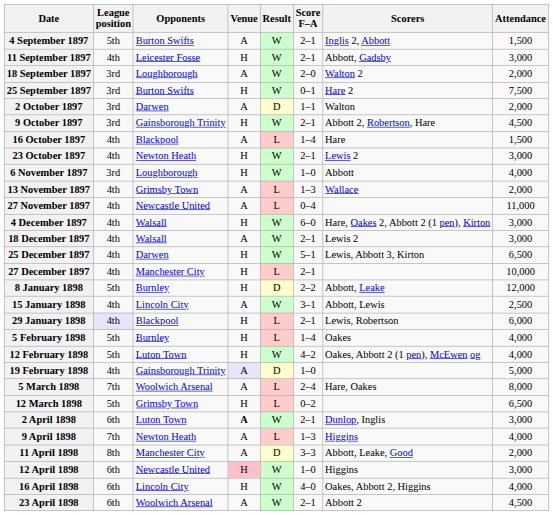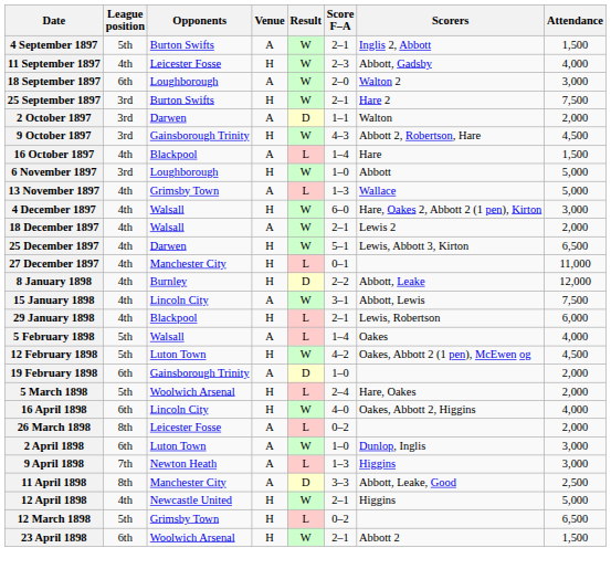 <table class="wikitable plainrowheaders sortable" style="text-align:center">
 <tr>
 <th scope=col>Date</th>
 <th scope=col data-sort-type=number>League<br>position</th>
 <th scope=col>Opponents</th>
 <th scope=col>Venue</th>
 <th scope=col>Result</th>
 <th scope=col>Score<br>F–A</th>
 <th scope=col class="unsortable">Scorers</th>
 <th scope=col>Attendance</th>
 </tr>
 <tr>
 <th scope=row>4 September 1897</th>
 <td>5th</td>
 <td style=text-align:left><a href='#'>Burton Swifts</a></td>
 <td>A</td>
 <td style=background:#cfc>W</td>
 <td>2–1</td>
 <td style=text-align:left><a href='#'>Inglis</a> 2, <a href='#'>Abbott</a></td>
 <td>1,500</td>
 </tr>
 <tr>
 <th scope=row>11 September 1897</th>
 <td>4th</td>
 <td style=text-align:left><a href='#'>Leicester Fosse</a></td>
 <td>H</td>
 <td style=background:#cfc>W</td>
-<td>2–1</td>
+<td>2–3</td>
 <td style=text-align:left>Abbott, <a href='#'>Gadsby</a></td>
-<td>3,000</td>
+<td>4,000</td>
 </tr>
 <tr>
 <th scope=row>18 September 1897</th>
-<td>3rd</td>
+<td>6th</td>
 <td style=text-align:left><a href='#'>Loughborough</a></td>
 <td>A</td>
 <td style=background:#cfc>W</td>
 <td>2–0</td>
 <td style=text-align:left><a href='#'>Walton</a> 2</td>
-<td>2,000</td>
+<td>3,000</td>
 </tr>
 <tr>
 <th scope=row>25 September 1897</th>
 <td>3rd</td>
 <td style=text-align:left><a href='#'>Burton Swifts</a></td>
 <td>H</td>
 <td style=background:#cfc>W</td>
-<td>0–1</td>
+<td>2–1</td>
 <td style=text-align:left><a href='#'>Hare</a> 2</td>
 <td>7,500</td>
 </tr>
 <tr>
 <th scope=row>2 October 1897</th>
 <td>3rd</td>
 <td style=text-align:left><a href='#'>Darwen</a></td>
 <td>A</td>
 <td style=background:#ffc>D</td>
 <td>1–1</td>
 <td style=text-align:left>Walton</td>
 <td>2,000</td>
 </tr>
 <tr>
 <th scope=row>9 October 1897</th>
 <td>3rd</td>
 <td style=text-align:left><a href='#'>Gainsborough Trinity</a></td>
 <td>H</td>
 <td style=background:#cfc>W</td>
-<td>2–1</td>
+<td>4–3</td>
 <td style=text-align:left>Abbott 2, <a href='#'>Robertson</a>, Hare</td>
 <td>4,500</td>
 </tr>
 <tr>
 <th scope=row>16 October 1897</th>
 <td>4th</td>
 <td style=text-align:left><a href='#'>Blackpool</a></td>
 <td>A</td>
 <td style=background:#fcc>L</td>
 <td>1–4</td>
 <td style=text-align:left>Hare</td>
 <td>1,500</td>
 </tr>
 <tr>
-<th scope=row>23 October 1897</th>
-<td>4th</td>
-<td style=text-align:left><a href='#'>Newton Heath</a></td>
-<td>H</td>
-<td style=background:#cfc>W</td>
-<td>2–1</td>
-<td style=text-align:left><a href='#'>Lewis</a> 2</td>
-<td>3,000</td>
-</tr>
-<tr>
 <th scope=row>6 November 1897</th>
 <td>3rd</td>
 <td style=text-align:left><a href='#'>Loughborough</a></td>
 <td>H</td>
 <td style=background:#cfc>W</td>
 <td>1–0</td>
 <td style=text-align:left>Abbott</td>
-<td>4,000</td>
+<td>5,000</td>
 </tr>
 <tr>
 <th scope=row>13 November 1897</th>
 <td>4th</td>
 <td style=text-align:left><a href='#'>Grimsby Town</a></td>
 <td>A</td>
 <td style=background:#fcc>L</td>
 <td>1–3</td>
 <td style=text-align:left><a href='#'>Wallace</a></td>
-<td>2,000</td>
-</tr>
-<tr>
-<th scope=row>27 November 1897</th>
-<td>4th</td>
-<td style=text-align:left><a href='#'>Newcastle United</a></td>
-<td>A</td>
-<td style=background:#fcc>L</td>
-<td>0–4</td>
-<td></td>
-<td>11,000</td>
+<td>5,000</td>
 </tr>
 <tr>
 <th scope=row>4 December 1897</th>
 <td>4th</td>
 <td style=text-align:left><a href='#'>Walsall</a></td>
 <td>H</td>
 <td style=background:#cfc>W</td>
 <td>6–0</td>
 <td style=text-align:left>Hare, <a href='#'>Oakes</a> 2, Abbott 2 (1 <a href='#'>pen</a>), <a href='#'>Kirton</a></td>
 <td>3,000</td>
 </tr>
 <tr>
 <th scope=row>18 December 1897</th>
 <td>4th</td>
 <td style=text-align:left><a href='#'>Walsall</a></td>
 <td>A</td>
 <td style=background:#cfc>W</td>
 <td>2–1</td>
 <td style=text-align:left>Lewis 2</td>
-<td>3,000</td>
+<td>2,000</td>
 </tr>
 <tr>
 <th scope=row>25 December 1897</th>
 <td>4th</td>
 <td style=text-align:left><a href='#'>Darwen</a></td>
 <td>H</td>
 <td style=background:#cfc>W</td>
 <td>5–1</td>
 <td style=text-align:left>Lewis, Abbott 3, Kirton</td>
 <td>6,500</td>
 </tr>
 <tr>
 <th scope=row>27 December 1897</th>
 <td>4th</td>
 <td style=text-align:left><a href='#'>Manchester City</a></td>
 <td>H</td>
 <td style=background:#fcc>L</td>
-<td>2–1</td>
+<td>0–1</td>
 <td></td>
-<td>10,000</td>
+<td>11,000</td>
 </tr>
 <tr>
 <th scope=row>8 January 1898</th>
-<td>5th</td>
+<td>4th</td>
 <td style=text-align:left><a href='#'>Burnley</a></td>
 <td>H</td>
 <td style=background:#ffc>D</td>
 <td>2–2</td>
 <td style=text-align:left>Abbott, <a href='#'>Leake</a></td>
 <td>12,000</td>
 </tr>
 <tr>
 <th scope=row>15 January 1898</th>
 <td>4th</td>
 <td style=text-align:left><a href='#'>Lincoln City</a></td>
 <td>A</td>
 <td style=background:#cfc>W</td>
 <td>3–1</td>
 <td style=text-align:left>Abbott, Lewis</td>
-<td>2,500</td>
+<td>7,500</td>
 </tr>
 <tr>
 <th scope=row>29 January 1898</th>
-<td style="background: lavender;">4th</td>
+<td>4th</td>
 <td style=text-align:left><a href='#'>Blackpool</a></td>
 <td>H</td>
 <td style=background:#fcc>L</td>
 <td>2–1</td>
 <td style=text-align:left>Lewis, Robertson</td>
 <td>6,000</td>
 </tr>
 <tr>
 <th scope=row>5 February 1898</th>
 <td>5th</td>
-<td style=text-align:left><a href='#'>Burnley</a></td>
-<td>H</td>
+<td style=text-align:left><a href='#'>Walsall</a></td>
+<td>A</td>
 <td style=background:#fcc>L</td>
 <td>1–4</td>
 <td style=text-align:left>Oakes</td>
 <td>4,000</td>
 </tr>
 <tr>
 <th scope=row>12 February 1898</th>
 <td>5th</td>
 <td style=text-align:left><a href='#'>Luton Town</a></td>
 <td>H</td>
 <td style=background:#cfc>W</td>
 <td>4–2</td>
 <td style=text-align:left>Oakes, Abbott 2 (1 <a href='#'>pen</a>), <a href='#'>McEwen</a> <a href='#'>og</a></td>
+<td>4,500</td>
+</tr>
+<tr>
+<th scope=row>19 February 1898</th>
+<td>6th</td>
+<td style=text-align:left><a href='#'>Gainsborough Trinity</a></td>
+<td>A</td>
+<td style=background:#ffc>D</td>
+<td>1–0</td>
+<td></td>
+<td>2,000</td>
+</tr>
+<tr>
+<th scope=row>5 March 1898</th>
+<td>5th</td>
+<td style=text-align:left><a href='#'>Woolwich Arsenal</a></td>
+<td>H</td>
+<td style=background:#fcc>L</td>
+<td>2–4</td>
+<td style=text-align:left>Hare, Oakes</td>
+<td>2,000</td>
+</tr>
+<tr>
+<th scope=row>16 April 1898</th>
+<td>6th</td>
+<td style=text-align:left><a href='#'>Lincoln City</a></td>
+<td>H</td>
+<td style=background:#cfc>W</td>
+<td>4–0</td>
+<td style=text-align:left>Oakes, Abbott 2, Higgins</td>
 <td>4,000</td>
 </tr>
 <tr>
-<th scope=row>19 February 1898</th>
-<td>4th</td>
-<td style=text-align:left><a href='#'>Gainsborough Trinity</a></td>
-<td style="background: lavender;">A</td>
-<td style=background:#ffc>D</td>
-<td>1–0</td>
+<th scope=row>26 March 1898</th>
+<td>8th</td>
+<td style=text-align:left><a href='#'>Leicester Fosse</a></td>
+<td>A</td>
+<td style=background:#fcc>L</td>
+<td>0–2</td>
 <td></td>
-<td>5,000</td>
+<td>2,000</td>
 </tr>
 <tr>
-<th scope=row>5 March 1898</th>
+<th scope=row>2 April 1898</th>
+<td>6th</td>
+<td style=text-align:left><a href='#'>Luton Town</a></td>
+<td>A</td>
+<td style=background:#cfc>W</td>
+<td>1–0</td>
+<td style=text-align:left><a href='#'>Dunlop</a>, Inglis</td>
+<td>3,000</td>
+</tr>
+<tr>
+<th scope=row>9 April 1898</th>
 <td>7th</td>
-<td style=text-align:left><a href='#'>Woolwich Arsenal</a></td>
+<td style=text-align:left><a href='#'>Newton Heath</a></td>
 <td>A</td>
 <td style=background:#fcc>L</td>
-<td>2–4</td>
-<td style=text-align:left>Hare, Oakes</td>
-<td>8,000</td>
+<td>1–3</td>
+<td style=text-align:left><a href='#'>Higgins</a></td>
+<td>3,000</td>
+</tr>
+<tr>
+<th scope=row>11 April 1898</th>
+<td>8th</td>
+<td style=text-align:left><a href='#'>Manchester City</a></td>
+<td>A</td>
+<td style=background:#ffc>D</td>
+<td>3–3</td>
+<td style=text-align:left>Abbott, Leake, <a href='#'>Good</a></td>
+<td>2,500</td>
+</tr>
+<tr>
+<th scope=row>12 April 1898</th>
+<td>4th</td>
+<td style=text-align:left><a href='#'>Newcastle United</a></td>
+<td>H</td>
+<td style=background:#cfc>W</td>
+<td>2–1</td>
+<td style=text-align:left>Higgins</td>
+<td>5,000</td>
 </tr>
 <tr>
 <th scope=row>12 March 1898</th>
 <td>5th</td>
 <td style=text-align:left><a href='#'>Grimsby Town</a></td>
 <td>H</td>
 <td style=background:#fcc>L</td>
 <td>0–2</td>
 <td></td>
 <td>6,500</td>
 </tr>
 <tr>
-<th scope=row>2 April 1898</th>
-<td>6th</td>
-<td style=text-align:left><a href='#'>Luton Town</a></td>
-<td><strong>A</strong></td>
-<td style=background:#cfc>W</td>
-<td>2–1</td>
-<td style=text-align:left><a href='#'>Dunlop</a>, Inglis</td>
-<td>3,000</td>
-</tr>
-<tr>
-<th scope=row>9 April 1898</th>
-<td>7th</td>
-<td style=text-align:left><a href='#'>Newton Heath</a></td>
-<td>A</td>
-<td style=background:#fcc>L</td>
-<td>1–3</td>
-<td style=text-align:left><a href='#'>Higgins</a></td>
-<td>4,000</td>
-</tr>
-<tr>
-<th scope=row>11 April 1898</th>
-<td>8th</td>
-<td style=text-align:left><a href='#'>Manchester City</a></td>
-<td>A</td>
-<td style=background:#ffc>D</td>
-<td>3–3</td>
-<td style=text-align:left>Abbott, Leake, <a href='#'>Good</a></td>
-<td>2,000</td>
-</tr>
-<tr>
-<th scope=row>12 April 1898</th>
-<td>6th</td>
-<td style=text-align:left><a href='#'>Newcastle United</a></td>
-<td style="background: pink;">H</td>
-<td style=background:#cfc>W</td>
-<td>1–0</td>
-<td style=text-align:left>Higgins</td>
-<td>3,000</td>
-</tr>
-<tr>
-<th scope=row>16 April 1898</th>
-<td>6th</td>
-<td style=text-align:left><a href='#'>Lincoln City</a></td>
-<td>H</td>
-<td style=background:#cfc>W</td>
-<td>4–0</td>
-<td style=text-align:left>Oakes, Abbott 2, Higgins</td>
-<td>4,000</td>
-</tr>
-<tr>
 <th scope=row>23 April 1898</th>
 <td>6th</td>
 <td style=text-align:left><a href='#'>Woolwich Arsenal</a></td>
-<td>A</td>
+<td>H</td>
 <td style=background:#cfc>W</td>
 <td>2–1</td>
 <td style=text-align:left>Abbott 2</td>
-<td>4,500</td>
+<td>1,500</td>
 </tr>
 </table>
